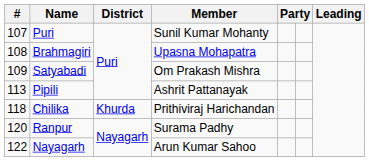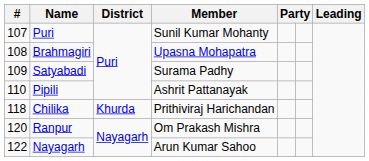 <table class="wikitable sortable">
 <tr>
 <th>#</th>
 <th>Name</th>
 <th>District</th>
 <th>Member</th>
 <th colspan="2">Party</th>
 <th colspan="2">Leading<br></th>
 </tr>
 <tr>
 <td>107</td>
 <td><a href='#'>Puri</a></td>
 <td rowspan="4"><a href='#'>Puri</a></td>
 <td>Sunil Kumar Mohanty</td>
 <td></td>
 <td></td>
 </tr>
 <tr>
 <td>108</td>
 <td><a href='#'>Brahmagiri</a></td>
 <td><a href='#'>Upasna Mohapatra</a></td>
 <td></td>
 <td></td>
 </tr>
 <tr>
 <td>109</td>
 <td><a href='#'>Satyabadi</a></td>
-<td>Om Prakash Mishra</td>
+<td>Surama Padhy</td>
 <td></td>
 <td></td>
 </tr>
 <tr>
-<td>113</td>
+<td>110</td>
 <td><a href='#'>Pipili</a></td>
 <td>Ashrit Pattanayak</td>
 <td></td>
 <td></td>
 </tr>
 <tr>
 <td>118</td>
 <td><a href='#'>Chilika</a></td>
 <td><a href='#'>Khurda</a></td>
 <td>Prithiviraj Harichandan</td>
 <td></td>
 <td></td>
 </tr>
 <tr>
 <td>120</td>
 <td><a href='#'>Ranpur</a></td>
 <td rowspan="2"><a href='#'>Nayagarh</a></td>
-<td>Surama Padhy</td>
+<td>Om Prakash Mishra</td>
 <td></td>
 <td></td>
 </tr>
 <tr>
 <td>122</td>
 <td><a href='#'>Nayagarh</a></td>
 <td>Arun Kumar Sahoo</td>
 <td></td>
 <td></td>
 </tr>
 </table>
